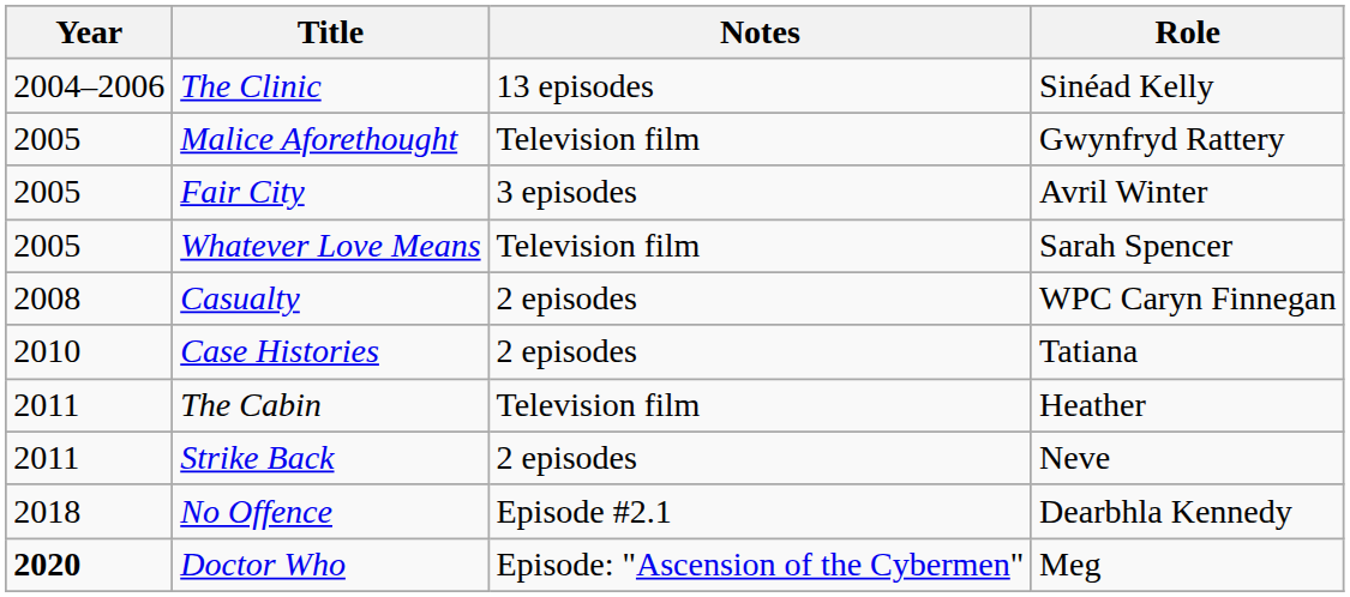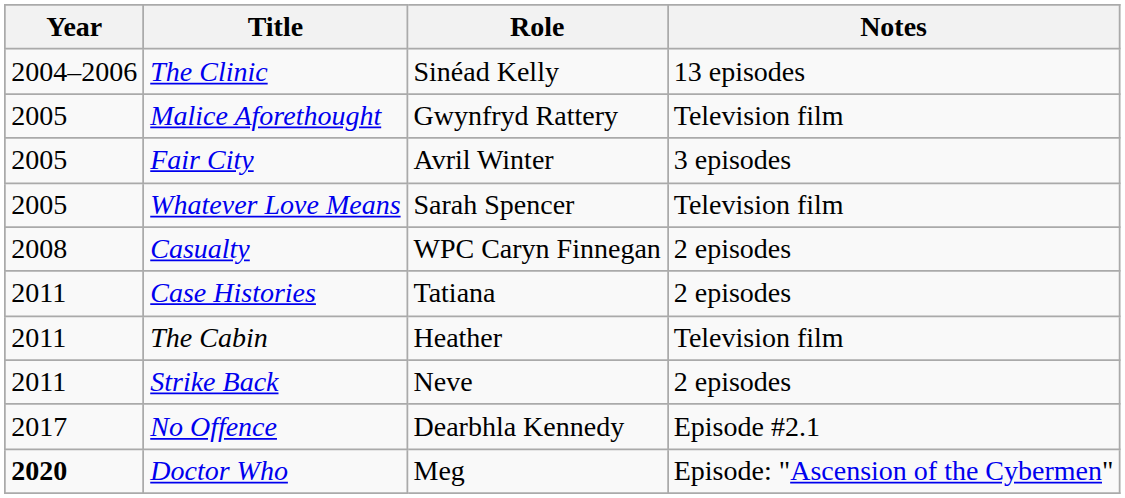 <table class="wikitable sortable">
 <tr>
 <th>Year</th>
 <th>Title</th>
+<th>Role</th>
 <th>Notes</th>
-<th>Role</th>
 </tr>
 <tr>
 <td>2004–2006</td>
 <td><a href='#'><em>The Clinic</em></a></td>
+<td>Sinéad Kelly</td>
 <td>13 episodes</td>
-<td>Sinéad Kelly</td>
 </tr>
 <tr>
 <td>2005</td>
 <td><a href='#'><em>Malice Aforethought</em></a></td>
+<td>Gwynfryd Rattery</td>
 <td>Television film</td>
-<td>Gwynfryd Rattery</td>
 </tr>
 <tr>
 <td>2005</td>
 <td><em><a href='#'>Fair City</a></em></td>
+<td>Avril Winter</td>
 <td>3 episodes</td>
-<td>Avril Winter</td>
 </tr>
 <tr>
 <td>2005</td>
 <td><em><a href='#'>Whatever Love Means</a></em></td>
+<td>Sarah Spencer</td>
 <td>Television film</td>
-<td>Sarah Spencer</td>
 </tr>
 <tr>
 <td>2008</td>
 <td><a href='#'><em>Casualty</em></a></td>
+<td>WPC Caryn Finnegan</td>
 <td>2 episodes</td>
-<td>WPC Caryn Finnegan</td>
 </tr>
 <tr>
-<td>2010</td>
+<td>2011</td>
 <td><a href='#'><em>Case Histories</em></a></td>
+<td>Tatiana</td>
 <td>2 episodes</td>
-<td>Tatiana</td>
 </tr>
 <tr>
 <td>2011</td>
 <td><em>The Cabin</em></td>
+<td>Heather</td>
 <td>Television film</td>
-<td>Heather</td>
 </tr>
 <tr>
 <td>2011</td>
 <td><a href='#'><em>Strike Back</em></a></td>
+<td>Neve</td>
 <td>2 episodes</td>
-<td>Neve</td>
 </tr>
 <tr>
-<td>2018</td>
+<td>2017</td>
 <td><em><a href='#'>No Offence</a></em></td>
+<td>Dearbhla Kennedy</td>
 <td>Episode #2.1</td>
-<td>Dearbhla Kennedy</td>
 </tr>
 <tr>
 <td><strong>2020</strong></td>
 <td><em><a href='#'>Doctor Who</a></em></td>
+<td>Meg</td>
 <td>Episode: "<a href='#'>Ascension of the Cybermen</a>"</td>
-<td>Meg</td>
 </tr>
 </table>
